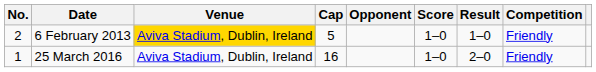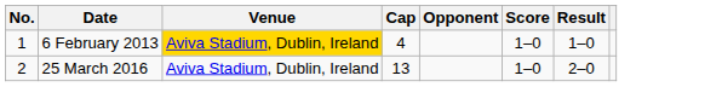 <table class="wikitable sortable">
 <tr>
 <th scope=col>No.</th>
 <th scope=col>Date</th>
 <th scope=col>Venue</th>
 <th scope=col>Cap</th>
 <th scope=col>Opponent</th>
 <th scope=col>Score</th>
 <th scope=col>Result</th>
-<th scope=col>Competition</th>
 <th scope=col class=unsortable></th>
 </tr>
 <tr>
-<td align=center>2</td>
+<td align=center>1</td>
 <td>6 February 2013</td>
 <td style="background: gold;"><a href='#'>Aviva Stadium</a>, Dublin, Ireland</td>
-<td align=center>5</td>
+<td align=center>4</td>
 <td></td>
 <td align=center>1–0</td>
 <td align=center>1–0</td>
-<td><a href='#'>Friendly</a></td>
 <td align=center></td>
 </tr>
 <tr>
-<td align=center>1</td>
+<td align=center>2</td>
 <td>25 March 2016</td>
 <td><a href='#'>Aviva Stadium</a>, Dublin, Ireland</td>
-<td align=center>16</td>
+<td align=center>13</td>
 <td></td>
 <td align=center>1–0</td>
 <td align=center>2–0</td>
-<td><a href='#'>Friendly</a></td>
 <td align=center></td>
 </tr>
 </table>
